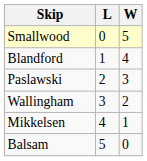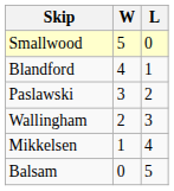 <table class="wikitable">
 <tr>
 <th width=100px>Skip</th>
+<th width=20px>W</th>
 <th width=20px>L</th>
-<th width=20px>W</th>
 </tr>
 <tr bgcolor=#ffffcc>
 <td>Smallwood</td>
+<td>5</td>
 <td>0</td>
-<td>5</td>
 </tr>
 <tr>
 <td>Blandford</td>
+<td>4</td>
+<td>1</td>
+</tr>
+<tr>
+<td>Paslawski</td>
+<td>3</td>
+<td>2</td>
+</tr>
+<tr>
+<td>Wallingham</td>
+<td>2</td>
+<td>3</td>
+</tr>
+<tr>
+<td>Mikkelsen</td>
 <td>1</td>
 <td>4</td>
 </tr>
 <tr>
-<td>Paslawski</td>
-<td>2</td>
-<td>3</td>
-</tr>
-<tr>
-<td>Wallingham</td>
-<td>3</td>
-<td>2</td>
-</tr>
-<tr>
-<td>Mikkelsen</td>
-<td>4</td>
-<td>1</td>
-</tr>
-<tr>
 <td>Balsam</td>
+<td>0</td>
 <td>5</td>
-<td>0</td>
 </tr>
 </table>
